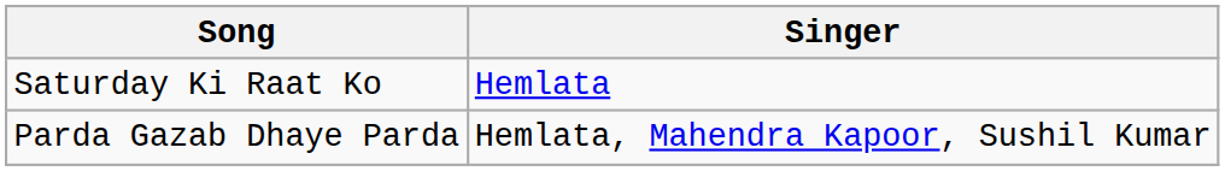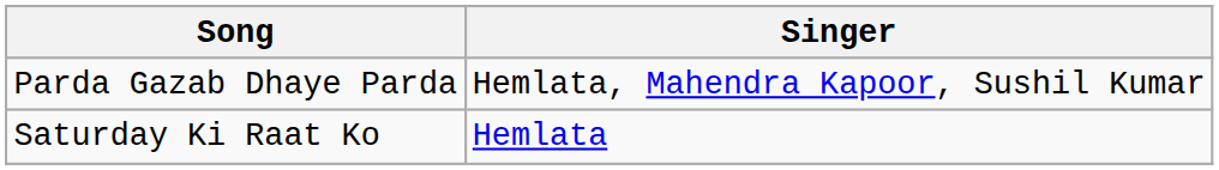 <table class="wikitable sortable">
 <tr>
 <th>Song</th>
 <th>Singer</th>
 </tr>
 <tr>
+<td>Parda Gazab Dhaye Parda</td>
+<td>Hemlata, <a href='#'>Mahendra Kapoor</a>, Sushil Kumar</td>
+</tr>
+<tr>
 <td>Saturday Ki Raat Ko</td>
 <td><a href='#'>Hemlata</a></td>
 </tr>
-<tr>
-<td>Parda Gazab Dhaye Parda</td>
-<td>Hemlata, <a href='#'>Mahendra Kapoor</a>, Sushil Kumar</td>
-</tr>
 </table>
